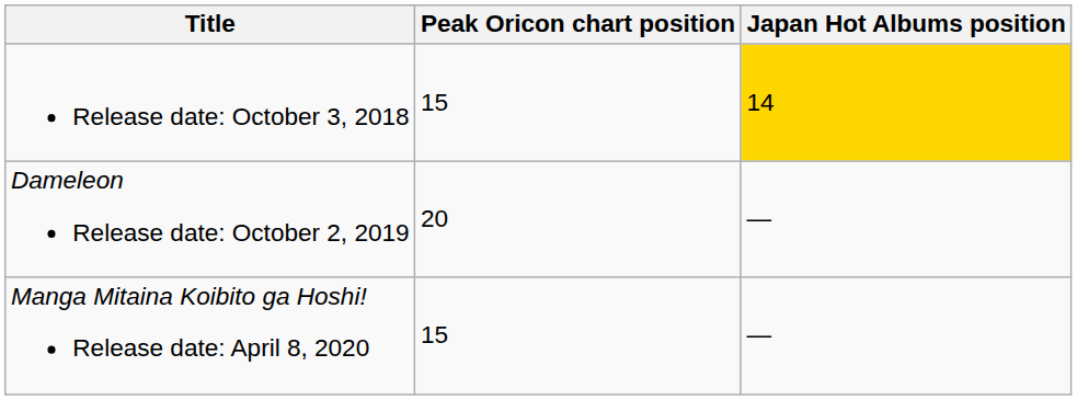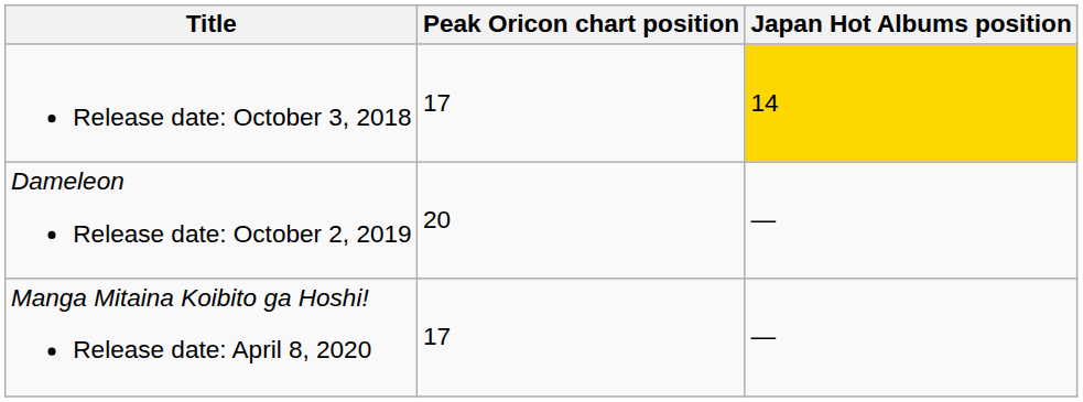 <table class="wikitable">
 <tr>
 <th>Title</th>
 <th>Peak Oricon chart position</th>
 <th>Japan Hot Albums position</th>
 </tr>
 <tr>
 <td><br><ul><li>Release date: October 3, 2018</li></ul></td>
-<td>15</td>
+<td>17</td>
 <td style="background: gold;">14</td>
 </tr>
 <tr>
 <td><em>Dameleon</em><br><ul><li>Release date: October 2, 2019</li></ul></td>
 <td>20</td>
 <td>—</td>
 </tr>
 <tr>
 <td><em>Manga Mitaina Koibito ga Hoshi!</em><br><ul><li>Release date: April 8, 2020</li></ul></td>
-<td>15</td>
+<td>17</td>
 <td>—</td>
 </tr>
 </table>
